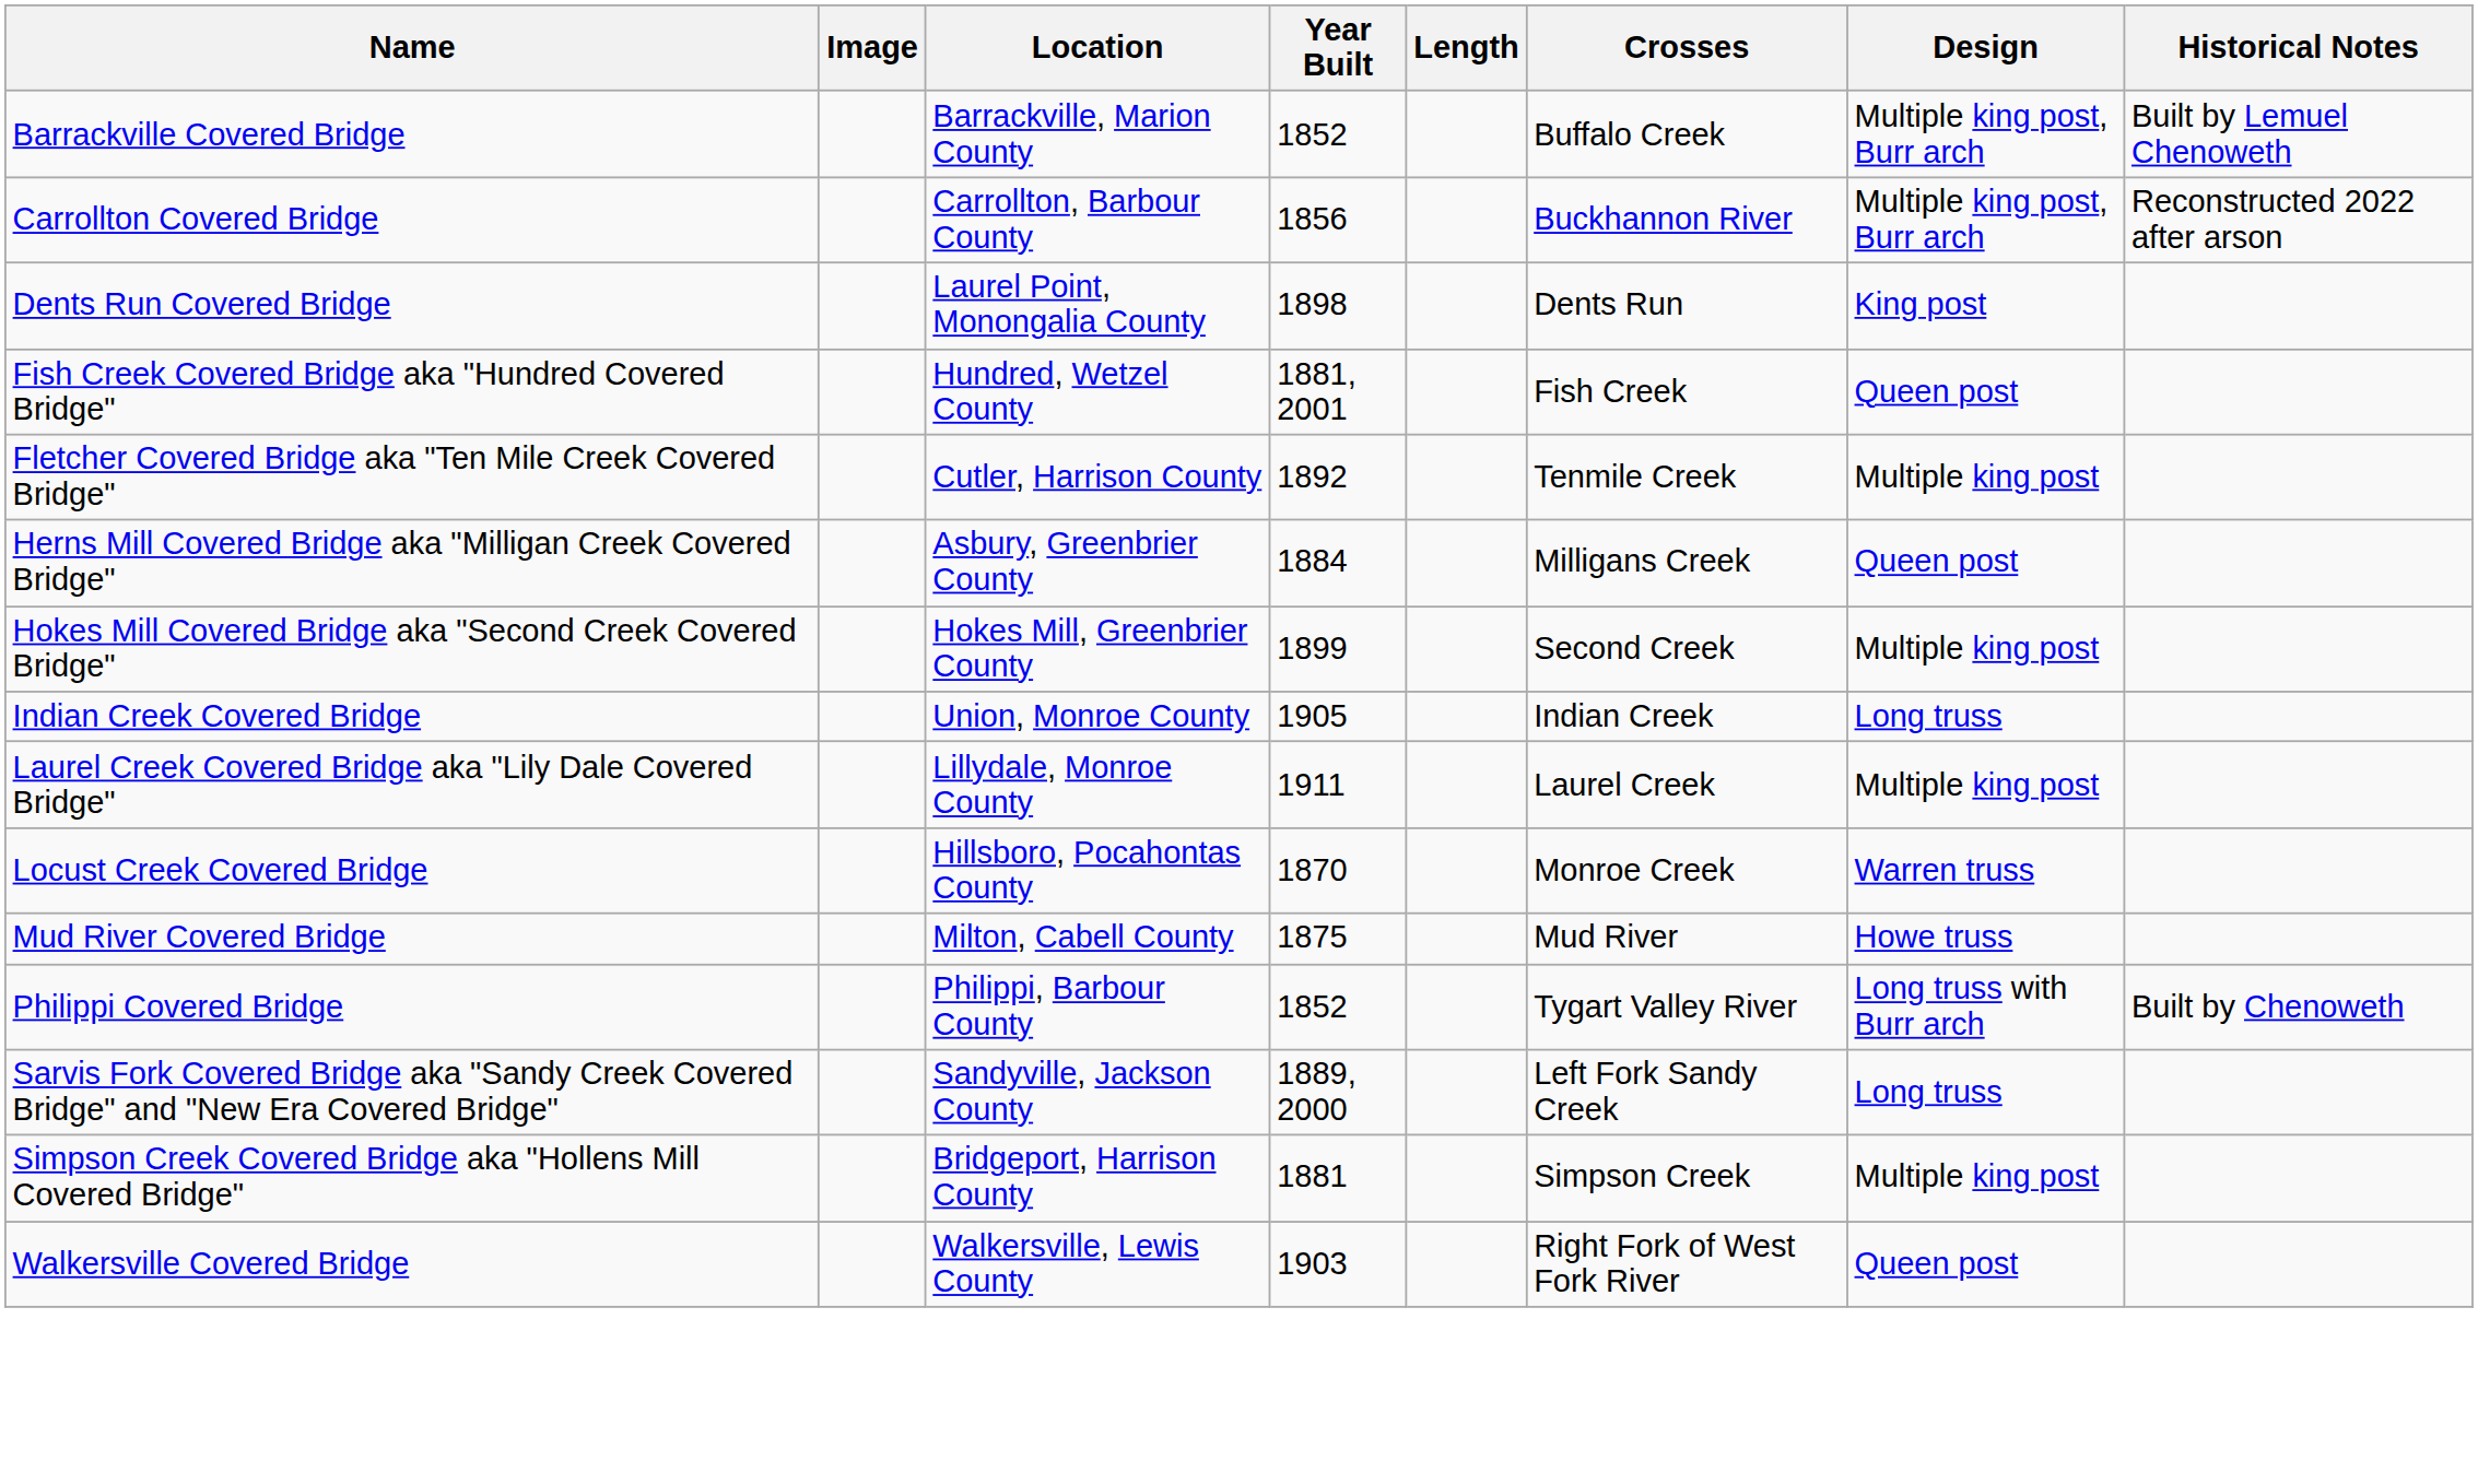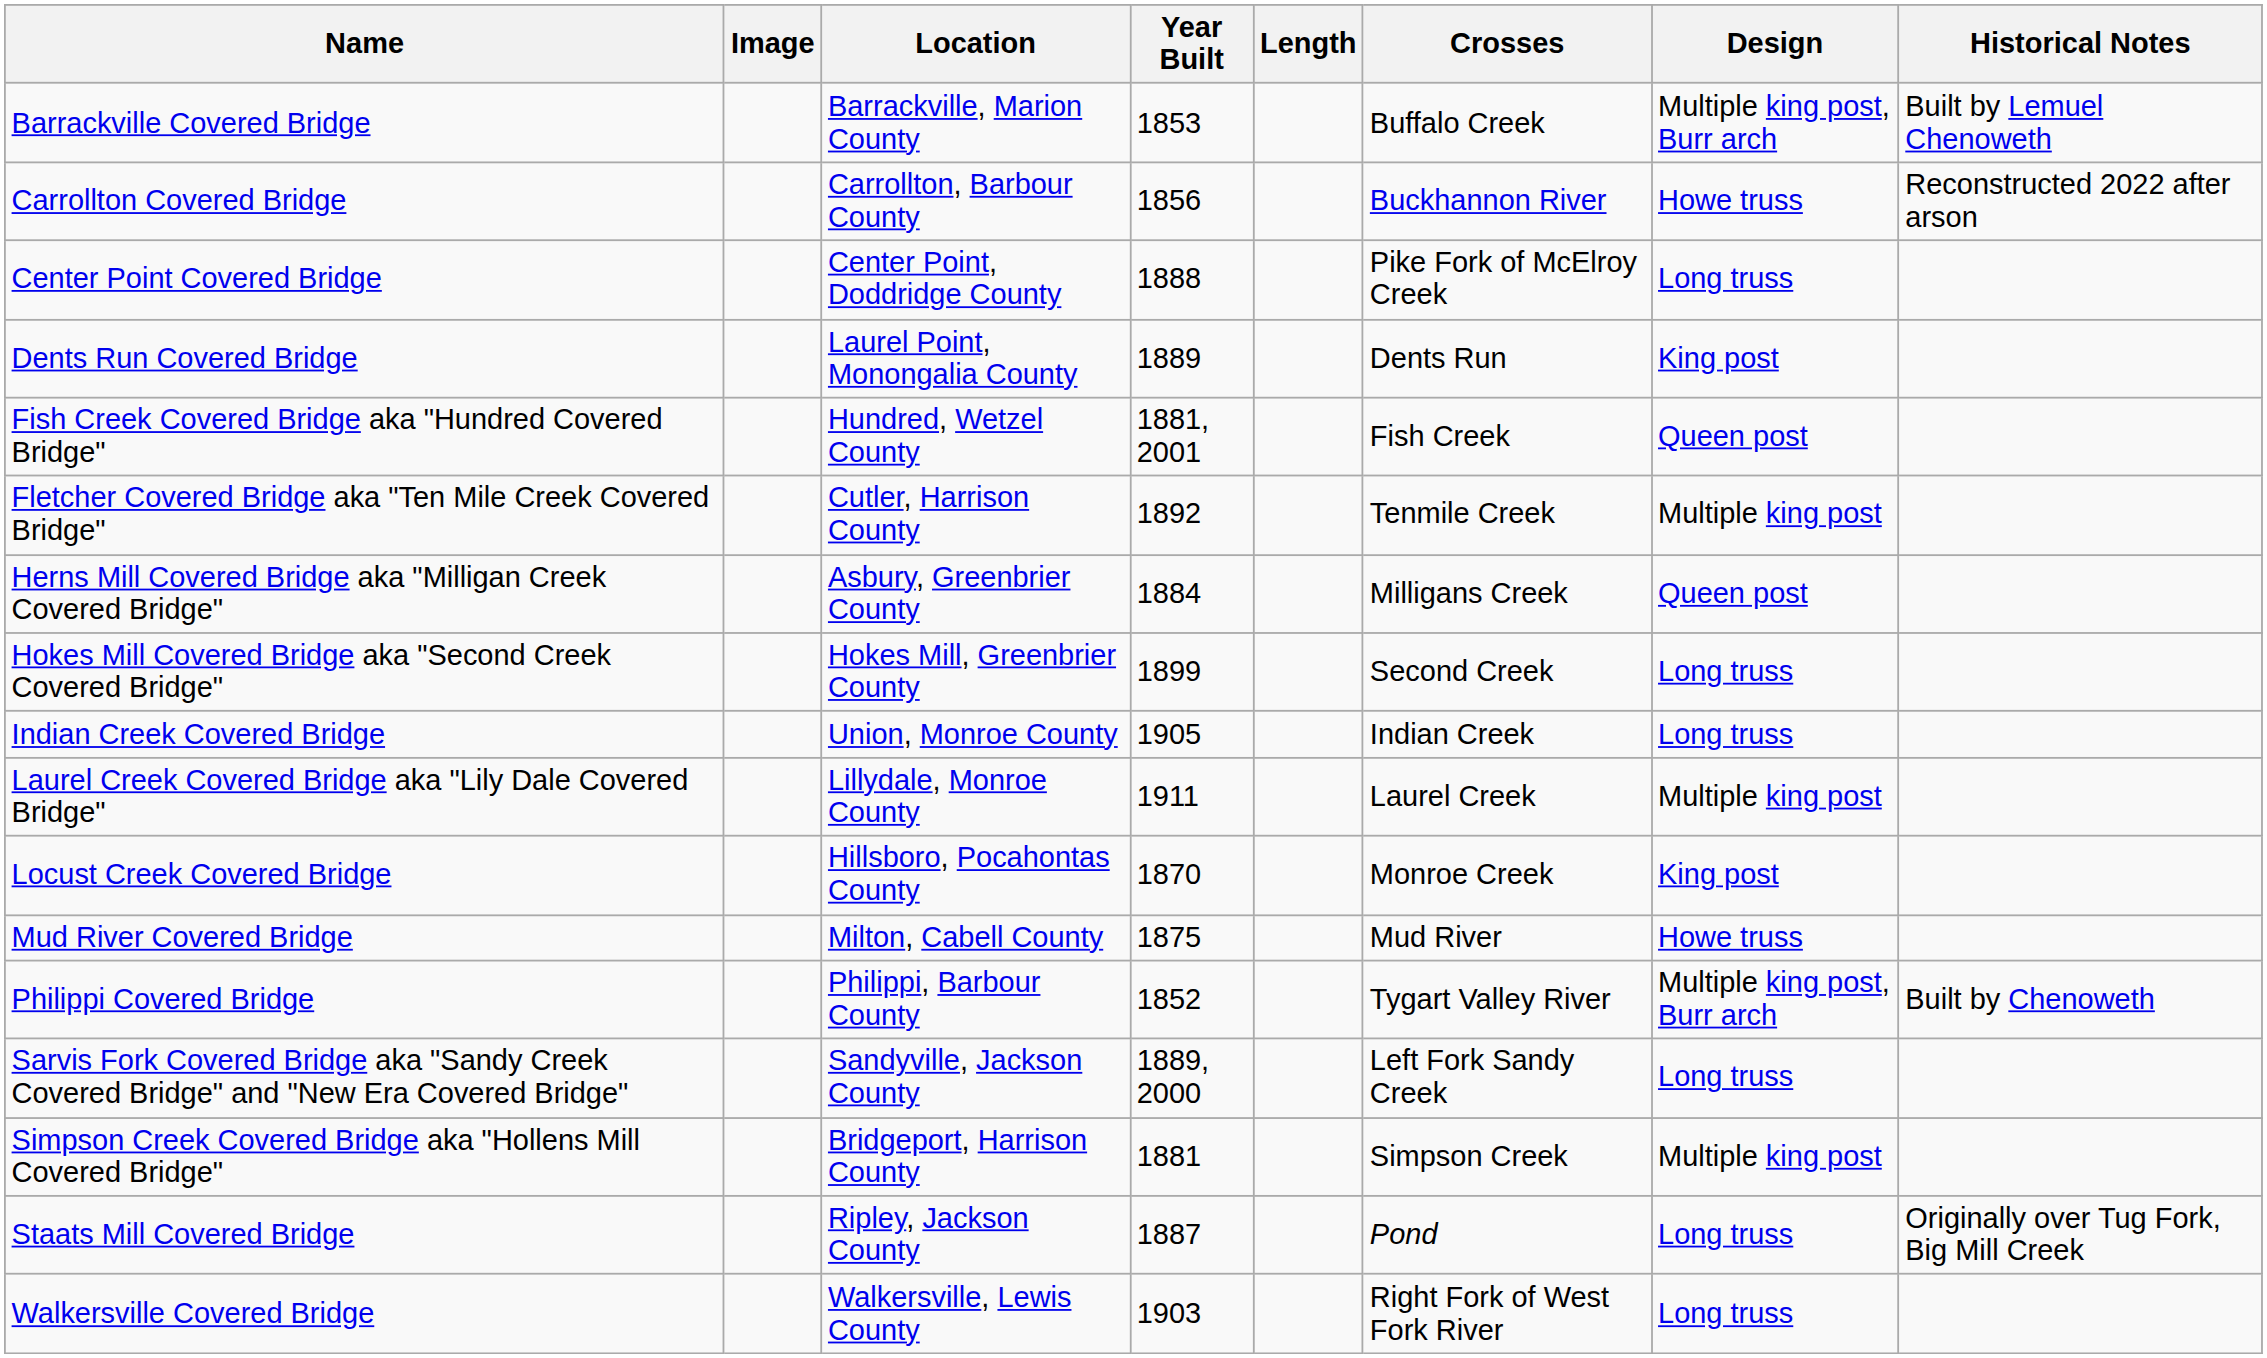 <table class="wikitable sortable">
 <tr>
 <th>Name</th>
 <th class=unsortable>Image</th>
 <th>Location<br></th>
 <th>Year Built</th>
 <th>Length</th>
 <th>Crosses</th>
 <th>Design</th>
 <th>Historical Notes</th>
 </tr>
 <tr>
 <td><a href='#'>Barrackville Covered Bridge</a></td>
 <td></td>
 <td> <a href='#'>Barrackville</a>, <a href='#'>Marion County</a></td>
-<td>1852</td>
+<td>1853</td>
 <td></td>
 <td>Buffalo Creek</td>
 <td>Multiple <a href='#'>king post</a>, <a href='#'>Burr arch</a></td>
 <td>Built by <a href='#'>Lemuel Chenoweth</a></td>
 </tr>
 <tr>
 <td><a href='#'>Carrollton Covered Bridge</a></td>
 <td></td>
 <td> <a href='#'>Carrollton</a>, <a href='#'>Barbour County</a></td>
 <td>1856</td>
 <td></td>
 <td><a href='#'>Buckhannon River</a></td>
-<td>Multiple <a href='#'>king post</a>, <a href='#'>Burr arch</a></td>
+<td><a href='#'>Howe truss</a></td>
 <td>Reconstructed 2022 after arson</td>
+</tr>
+<tr>
+<td><a href='#'>Center Point Covered Bridge</a></td>
+<td></td>
+<td> <a href='#'>Center Point</a>, <a href='#'>Doddridge County</a></td>
+<td>1888</td>
+<td></td>
+<td>Pike Fork of McElroy Creek</td>
+<td><a href='#'>Long truss</a></td>
+<td></td>
 </tr>
 <tr>
 <td><a href='#'>Dents Run Covered Bridge</a></td>
 <td></td>
 <td> <a href='#'>Laurel Point</a>, <a href='#'>Monongalia County</a></td>
-<td>1898</td>
+<td>1889</td>
 <td></td>
 <td>Dents Run</td>
 <td><a href='#'>King post</a></td>
 <td></td>
 </tr>
 <tr>
 <td><a href='#'>Fish Creek Covered Bridge</a> aka "Hundred Covered Bridge"</td>
 <td></td>
 <td> <a href='#'>Hundred</a>, <a href='#'>Wetzel County</a></td>
 <td>1881, 2001</td>
 <td></td>
 <td>Fish Creek</td>
 <td><a href='#'>Queen post</a></td>
 <td></td>
 </tr>
 <tr>
 <td><a href='#'>Fletcher Covered Bridge</a> aka "Ten Mile Creek Covered Bridge"</td>
 <td></td>
 <td> <a href='#'>Cutler</a>, <a href='#'>Harrison County</a></td>
 <td>1892</td>
 <td></td>
 <td>Tenmile Creek</td>
 <td>Multiple <a href='#'>king post</a></td>
 <td></td>
 </tr>
 <tr>
 <td><a href='#'>Herns Mill Covered Bridge</a> aka "Milligan Creek Covered Bridge"</td>
 <td></td>
 <td> <a href='#'>Asbury</a>, <a href='#'>Greenbrier County</a></td>
 <td>1884</td>
 <td></td>
 <td>Milligans Creek</td>
 <td><a href='#'>Queen post</a></td>
 <td></td>
 </tr>
 <tr>
 <td><a href='#'>Hokes Mill Covered Bridge</a> aka "Second Creek Covered Bridge"</td>
 <td></td>
 <td> <a href='#'>Hokes Mill</a>, <a href='#'>Greenbrier County</a></td>
 <td>1899</td>
 <td></td>
 <td>Second Creek</td>
-<td>Multiple <a href='#'>king post</a></td>
+<td><a href='#'>Long truss</a></td>
 <td></td>
 </tr>
 <tr>
 <td><a href='#'>Indian Creek Covered Bridge</a></td>
 <td></td>
 <td> <a href='#'>Union</a>, <a href='#'>Monroe County</a></td>
 <td>1905</td>
 <td></td>
 <td>Indian Creek</td>
 <td><a href='#'>Long truss</a></td>
 <td></td>
 </tr>
 <tr>
 <td><a href='#'>Laurel Creek Covered Bridge</a> aka "Lily Dale Covered Bridge"</td>
 <td></td>
 <td> <a href='#'>Lillydale</a>, <a href='#'>Monroe County</a></td>
 <td>1911</td>
 <td></td>
 <td>Laurel Creek</td>
 <td>Multiple <a href='#'>king post</a></td>
 <td></td>
 </tr>
 <tr>
 <td><a href='#'>Locust Creek Covered Bridge</a></td>
 <td></td>
 <td> <a href='#'>Hillsboro</a>, <a href='#'>Pocahontas County</a></td>
 <td>1870</td>
 <td></td>
 <td>Monroe Creek</td>
-<td><a href='#'>Warren truss</a></td>
+<td><a href='#'>King post</a></td>
 <td></td>
 </tr>
 <tr>
 <td><a href='#'>Mud River Covered Bridge</a></td>
 <td></td>
 <td> <a href='#'>Milton</a>, <a href='#'>Cabell County</a></td>
 <td>1875</td>
 <td></td>
 <td>Mud River</td>
 <td><a href='#'>Howe truss</a></td>
 <td></td>
 </tr>
 <tr>
 <td><a href='#'>Philippi Covered Bridge</a></td>
 <td></td>
 <td> <a href='#'>Philippi</a>, <a href='#'>Barbour County</a></td>
 <td>1852</td>
 <td></td>
 <td>Tygart Valley River</td>
-<td><a href='#'>Long truss</a> with <a href='#'>Burr arch</a></td>
+<td>Multiple <a href='#'>king post</a>, <a href='#'>Burr arch</a></td>
 <td>Built by <a href='#'>Chenoweth</a></td>
 </tr>
 <tr>
 <td><a href='#'>Sarvis Fork Covered Bridge</a> aka "Sandy Creek Covered Bridge" and "New Era Covered Bridge"</td>
 <td></td>
 <td> <a href='#'>Sandyville</a>, <a href='#'>Jackson County</a></td>
 <td>1889, 2000</td>
 <td></td>
 <td>Left Fork Sandy Creek</td>
 <td><a href='#'>Long truss</a></td>
 <td></td>
 </tr>
 <tr>
 <td><a href='#'>Simpson Creek Covered Bridge</a> aka "Hollens Mill Covered Bridge"</td>
 <td></td>
 <td> <a href='#'>Bridgeport</a>, <a href='#'>Harrison County</a></td>
 <td>1881</td>
 <td></td>
 <td>Simpson Creek</td>
 <td>Multiple <a href='#'>king post</a></td>
 <td></td>
 </tr>
 <tr>
+<td><a href='#'>Staats Mill Covered Bridge</a></td>
+<td></td>
+<td> <a href='#'>Ripley</a>, <a href='#'>Jackson County</a></td>
+<td>1887</td>
+<td></td>
+<td><em>Pond</em></td>
+<td><a href='#'>Long truss</a></td>
+<td>Originally over Tug Fork, Big Mill Creek</td>
+</tr>
+<tr>
 <td><a href='#'>Walkersville Covered Bridge</a></td>
 <td></td>
 <td> <a href='#'>Walkersville</a>, <a href='#'>Lewis County</a></td>
 <td>1903</td>
 <td></td>
 <td>Right Fork of West Fork River</td>
-<td><a href='#'>Queen post</a></td>
+<td><a href='#'>Long truss</a></td>
 <td></td>
 </tr>
 </table>
